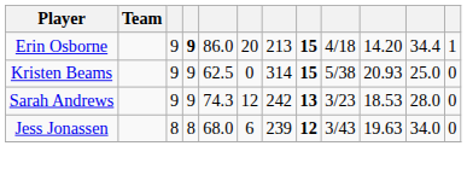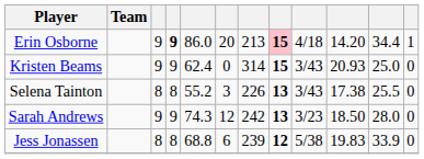 <table class="wikitable sortable" style="text-align:center">
 <tr>
 <th class="unsortable">Player</th>
 <th>Team</th>
 <th></th>
 <th></th>
 <th></th>
 <th></th>
 <th></th>
 <th></th>
 <th></th>
 <th></th>
 <th></th>
 <th></th>
 </tr>
 <tr>
 <td><a href='#'>Erin Osborne</a></td>
 <td style="text-align:left;"></td>
 <td>9</td>
 <td><strong>9</strong></td>
 <td>86.0</td>
 <td>20</td>
 <td>213</td>
-<td><strong>15</strong></td>
+<td style="background: pink;"><strong>15</strong></td>
 <td>4/18</td>
 <td>14.20</td>
 <td>34.4</td>
 <td>1</td>
 </tr>
 <tr>
 <td><a href='#'>Kristen Beams</a></td>
 <td style="text-align:left;"></td>
 <td>9</td>
 <td>9</td>
-<td>62.5</td>
+<td>62.4</td>
 <td>0</td>
 <td>314</td>
 <td><strong>15</strong></td>
-<td>5/38</td>
+<td>3/43</td>
 <td>20.93</td>
 <td>25.0</td>
+<td>0</td>
+</tr>
+<tr>
+<td>Selena Tainton</td>
+<td style="text-align:left;"></td>
+<td>8</td>
+<td>8</td>
+<td>55.2</td>
+<td>3</td>
+<td>226</td>
+<td><strong>13</strong></td>
+<td>3/43</td>
+<td>17.38</td>
+<td>25.5</td>
 <td>0</td>
 </tr>
 <tr>
 <td><a href='#'>Sarah Andrews</a></td>
 <td style="text-align:left;"></td>
 <td>9</td>
 <td>9</td>
 <td>74.3</td>
 <td>12</td>
 <td>242</td>
 <td><strong>13</strong></td>
 <td>3/23</td>
-<td>18.53</td>
+<td>18.50</td>
 <td>28.0</td>
 <td>0</td>
 </tr>
 <tr>
 <td><a href='#'>Jess Jonassen</a></td>
 <td style="text-align:left;"></td>
 <td>8</td>
 <td>8</td>
-<td>68.0</td>
+<td>68.8</td>
 <td>6</td>
 <td>239</td>
 <td><strong>12</strong></td>
-<td>3/43</td>
-<td>19.63</td>
-<td>34.0</td>
+<td>5/38</td>
+<td>19.83</td>
+<td>33.9</td>
 <td>0</td>
 </tr>
 <tr>
 </tr>
 </table>
